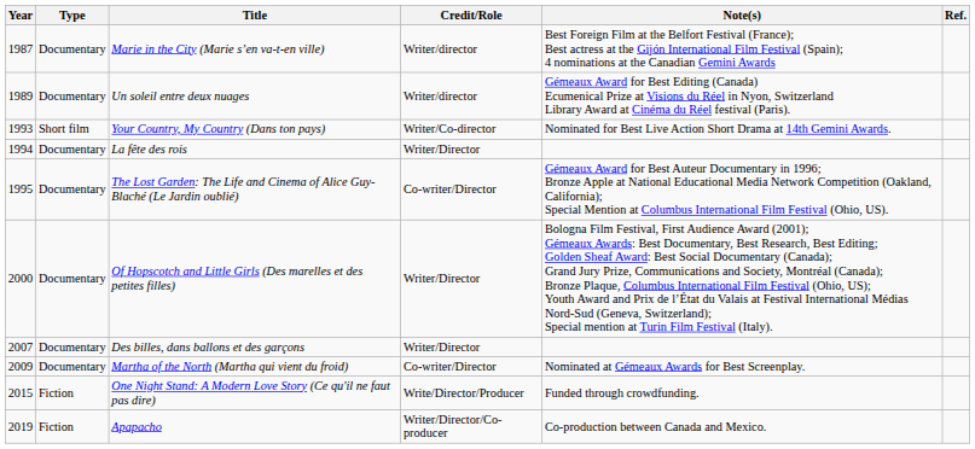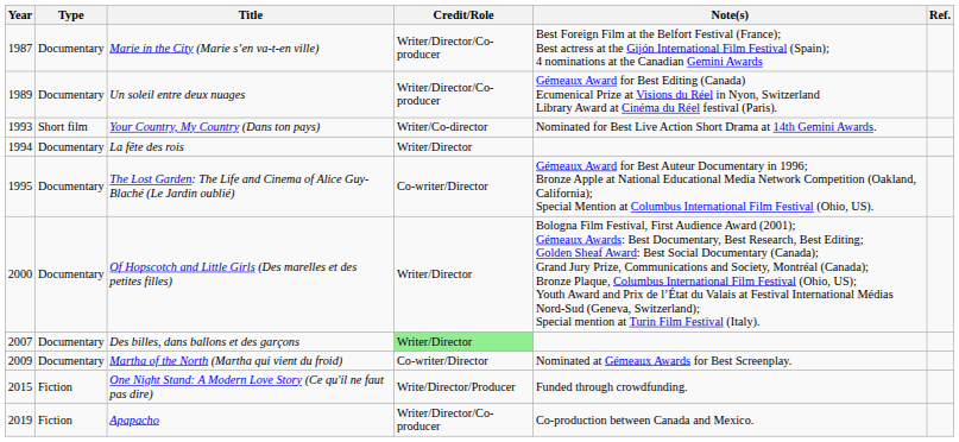 <table class="wikitable">
 <tr>
 <th>Year</th>
 <th>Type</th>
 <th>Title</th>
 <th>Credit/Role</th>
 <th>Note(s)</th>
 <th>Ref.</th>
 </tr>
 <tr>
 <td>1987</td>
 <td>Documentary</td>
 <td><em><a href='#'>Marie in the City</a> (Marie  s’en va-t-en ville)</em></td>
-<td>Writer/director</td>
+<td>Writer/Director/Co-producer</td>
 <td>Best Foreign Film at the Belfort Festival (France);<br>Best actress at the <a href='#'>Gijón International Film Festival</a> (Spain);<br>4 nominations at the Canadian <a href='#'>Gemini Awards</a></td>
 <td></td>
 </tr>
 <tr>
 <td>1989</td>
 <td>Documentary</td>
 <td><em>Un soleil entre deux nuages</em></td>
-<td>Writer/director</td>
+<td>Writer/Director/Co-producer</td>
 <td><a href='#'>Gémeaux Award</a> for Best Editing (Canada)<br>Ecumenical Prize at <a href='#'>Visions du Réel</a> in Nyon, Switzerland<br>Library Award at <a href='#'>Cinéma du Réel</a> festival (Paris).</td>
 <td><br></td>
 </tr>
 <tr>
 <td>1993</td>
 <td>Short film</td>
 <td><em><a href='#'>Your Country, My Country</a> (Dans ton pays)</em></td>
 <td>Writer/Co-director</td>
 <td>Nominated for Best Live Action Short Drama at <a href='#'>14th Gemini Awards</a>.</td>
 <td></td>
 </tr>
 <tr>
 <td>1994</td>
 <td>Documentary</td>
 <td><em>La fête des rois</em></td>
 <td>Writer/Director</td>
 <td></td>
 <td></td>
 </tr>
 <tr>
 <td>1995</td>
 <td>Documentary</td>
 <td><em><a href='#'>The Lost Garden</a>: The Life and Cinema of Alice Guy-Blaché</em> <em>(Le</em> <em>Jardin  oublié)</em></td>
 <td>Co-writer/Director</td>
 <td><a href='#'>Gémeaux Award</a> for Best Auteur Documentary in 1996;<br>Bronze Apple at National Educational Media Network Competition (Oakland, California);<br>Special Mention at <a href='#'>Columbus International Film Festival</a> (Ohio, US).</td>
 <td></td>
 </tr>
 <tr>
 <td>2000</td>
 <td>Documentary</td>
 <td><em><a href='#'>Of Hopscotch and Little Girls</a> (Des marelles et des petites filles)</em></td>
 <td>Writer/Director</td>
 <td>Bologna Film Festival, First Audience Award (2001);<br><a href='#'>Gémeaux Awards</a>: Best Documentary, Best Research, Best Editing;<br><a href='#'>Golden Sheaf Award</a>: Best Social Documentary (Canada);<br>Grand Jury Prize, Communications and Society, Montréal (Canada);<br>Bronze Plaque, <a href='#'>Columbus International Film Festival</a> (Ohio, US);<br>Youth Award and Prix de l’État du Valais at Festival International Médias Nord-Sud (Geneva, Switzerland);<br>Special mention at <a href='#'>Turin Film Festival</a> (Italy).</td>
 <td></td>
 </tr>
 <tr>
 <td>2007</td>
 <td>Documentary</td>
 <td><em>Des billes, dans ballons et  des garçons</em></td>
-<td>Writer/Director</td>
+<td style="background: lightgreen;">Writer/Director</td>
 <td></td>
 <td></td>
 </tr>
 <tr>
 <td>2009</td>
 <td>Documentary</td>
 <td><em><a href='#'>Martha of the North</a> (Martha  qui vient du froid)</em></td>
 <td>Co-writer/Director</td>
 <td>Nominated at <a href='#'>Gémeaux Awards</a> for Best Screenplay.</td>
 <td></td>
 </tr>
 <tr>
 <td>2015</td>
 <td>Fiction</td>
 <td><em><a href='#'>One Night Stand: A Modern Love Story</a> (Ce qu'il ne faut pas dire)</em></td>
 <td>Write/Director/Producer</td>
 <td>Funded through crowdfunding.</td>
 <td></td>
 </tr>
 <tr>
 <td>2019</td>
 <td>Fiction</td>
 <td><em><a href='#'>Apapacho</a></em></td>
 <td>Writer/Director/Co-producer</td>
 <td>Co-production between Canada and Mexico.</td>
 <td></td>
 </tr>
 </table>
